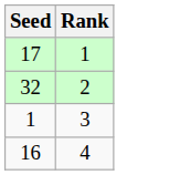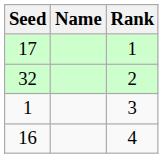 <table class="wikitable" style="text-align:center;">
 <tr>
 <th>Seed</th>
+<th>Name</th>
 <th>Rank</th>
 </tr>
 <tr bgcolor="#ccffcc">
 <td>17</td>
+<td align=left></td>
 <td>1</td>
 </tr>
 <tr bgcolor="#ccffcc">
 <td>32</td>
+<td align=left></td>
 <td>2</td>
 </tr>
 <tr>
 <td>1</td>
+<td align=left></td>
 <td>3</td>
 </tr>
 <tr>
 <td>16</td>
+<td align=left></td>
 <td>4</td>
 </tr>
 </table>
